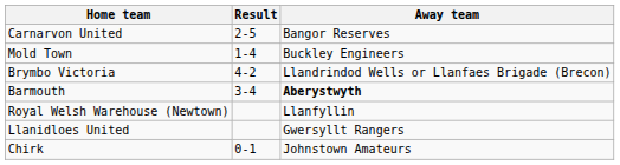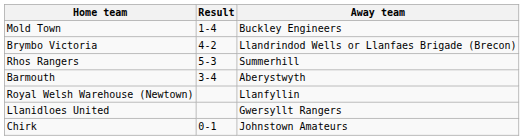 <table class="wikitable">
 <tr>
 <th>Home team</th>
 <th>Result</th>
 <th>Away team</th>
-</tr>
-<tr>
-<td>Carnarvon United</td>
-<td>2-5</td>
-<td>Bangor Reserves</td>
 </tr>
 <tr>
 <td>Mold Town</td>
 <td>1-4</td>
 <td>Buckley Engineers</td>
 </tr>
 <tr>
 <td>Brymbo Victoria</td>
 <td>4-2</td>
 <td>Llandrindod Wells or Llanfaes Brigade (Brecon)</td>
 </tr>
 <tr>
+<td>Rhos Rangers</td>
+<td>5-3</td>
+<td>Summerhill</td>
+</tr>
+<tr>
 <td>Barmouth</td>
 <td>3-4</td>
-<td><strong>Aberystwyth</strong></td>
+<td>Aberystwyth</td>
 </tr>
 <tr>
 <td>Royal Welsh Warehouse (Newtown)</td>
 <td></td>
 <td>Llanfyllin</td>
 </tr>
 <tr>
 <td>Llanidloes United</td>
 <td></td>
 <td>Gwersyllt Rangers</td>
 </tr>
 <tr>
 <td>Chirk</td>
 <td>0-1</td>
 <td>Johnstown Amateurs</td>
 </tr>
 </table>
